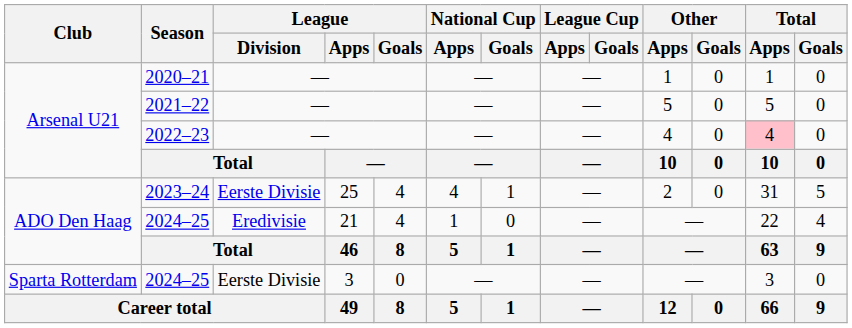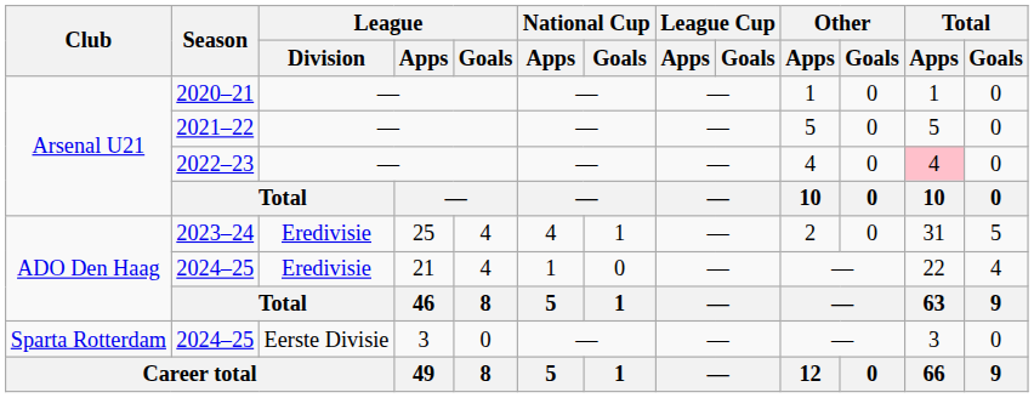 <table class="wikitable" style="text-align:center">
 <tr>
 <th rowspan="2">Club</th>
 <th rowspan="2">Season</th>
 <th colspan="3">League</th>
 <th colspan="2">National Cup</th>
 <th colspan="2">League Cup</th>
 <th colspan="2">Other</th>
 <th colspan="2">Total</th>
 </tr>
 <tr>
 <th>Division</th>
 <th>Apps</th>
 <th>Goals</th>
 <th>Apps</th>
 <th>Goals</th>
 <th>Apps</th>
 <th>Goals</th>
 <th>Apps</th>
 <th>Goals</th>
 <th>Apps</th>
 <th>Goals</th>
 </tr>
 <tr>
 <td rowspan="4"><a href='#'>Arsenal U21</a></td>
 <td><a href='#'>2020–21</a></td>
 <td colspan="3">—</td>
 <td colspan="2">—</td>
 <td colspan="2">—</td>
 <td>1</td>
 <td>0</td>
 <td>1</td>
 <td>0</td>
 </tr>
 <tr>
 <td><a href='#'>2021–22</a></td>
 <td colspan="3">—</td>
 <td colspan="2">—</td>
 <td colspan="2">—</td>
 <td>5</td>
 <td>0</td>
 <td>5</td>
 <td>0</td>
 </tr>
 <tr>
 <td><a href='#'>2022–23</a></td>
 <td colspan="3">—</td>
 <td colspan="2">—</td>
 <td colspan="2">—</td>
 <td>4</td>
 <td>0</td>
 <td style="background: pink;">4</td>
 <td>0</td>
 </tr>
 <tr>
 <th colspan="2">Total</th>
 <th colspan="2">—</th>
 <th colspan="2">—</th>
 <th colspan="2">—</th>
 <th>10</th>
 <th>0</th>
 <th>10</th>
 <th>0</th>
 </tr>
 <tr>
 <td rowspan="3"><a href='#'>ADO Den Haag</a></td>
 <td><a href='#'>2023–24</a></td>
-<td><a href='#'>Eerste Divisie</a></td>
+<td><a href='#'>Eredivisie</a></td>
 <td>25</td>
 <td>4</td>
 <td>4</td>
 <td>1</td>
 <td colspan="2">—</td>
 <td>2</td>
 <td>0</td>
 <td>31</td>
 <td>5</td>
 </tr>
 <tr>
 <td><a href='#'>2024–25</a></td>
 <td><a href='#'>Eredivisie</a></td>
 <td>21</td>
 <td>4</td>
 <td>1</td>
 <td>0</td>
 <td colspan="2">—</td>
 <td colspan="2">—</td>
 <td>22</td>
 <td>4</td>
 </tr>
 <tr>
 <th colspan="2">Total</th>
 <th>46</th>
 <th>8</th>
 <th>5</th>
 <th>1</th>
 <th colspan="2">—</th>
 <th colspan="2">—</th>
 <th>63</th>
 <th>9</th>
 </tr>
 <tr>
 <td><a href='#'>Sparta Rotterdam</a></td>
 <td><a href='#'>2024–25</a></td>
 <td>Eerste Divisie</td>
 <td>3</td>
 <td>0</td>
 <td colspan="2">—</td>
 <td colspan="2">—</td>
 <td colspan="2">—</td>
 <td>3</td>
 <td>0</td>
 </tr>
 <tr>
 <th colspan="3">Career total</th>
 <th>49</th>
 <th>8</th>
 <th>5</th>
 <th>1</th>
 <th colspan="2">—</th>
 <th>12</th>
 <th>0</th>
 <th>66</th>
 <th>9</th>
 </tr>
 </table>
